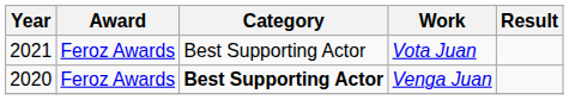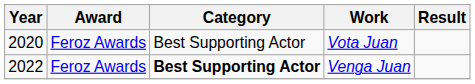 <table class="wikitable" style="font-size: 90%;">
 <tr>
 <th>Year</th>
 <th>Award</th>
 <th>Category</th>
 <th>Work</th>
 <th>Result</th>
 </tr>
 <tr>
-<td>2021</td>
+<td>2020</td>
 <td><a href='#'>Feroz Awards</a></td>
 <td>Best Supporting Actor</td>
 <td><em><a href='#'>Vota Juan</a></em></td>
 <td></td>
 </tr>
 <tr>
-<td>2020</td>
+<td>2022</td>
 <td><a href='#'>Feroz Awards</a></td>
 <td><strong>Best Supporting Actor</strong></td>
 <td><em><a href='#'>Venga Juan</a></em></td>
 <td></td>
 </tr>
 <tr>
 </tr>
 </table>
